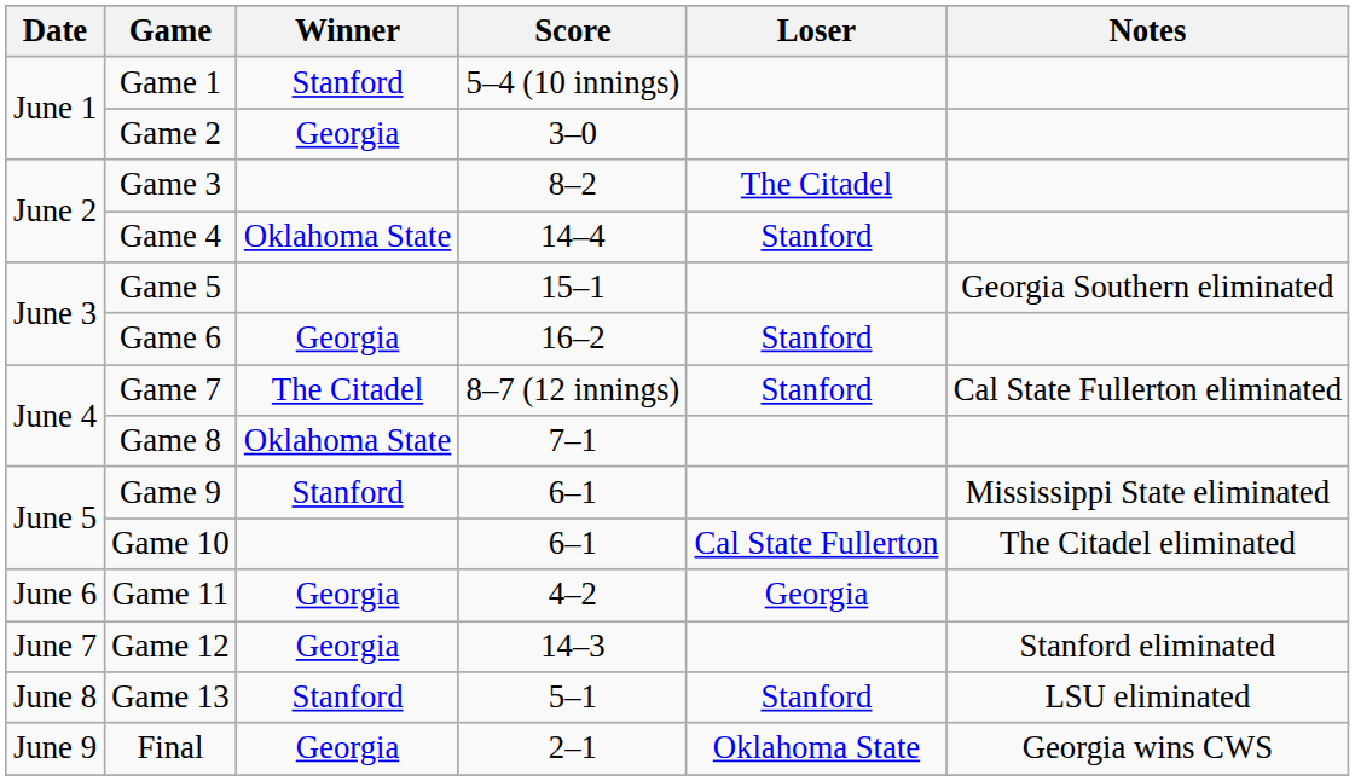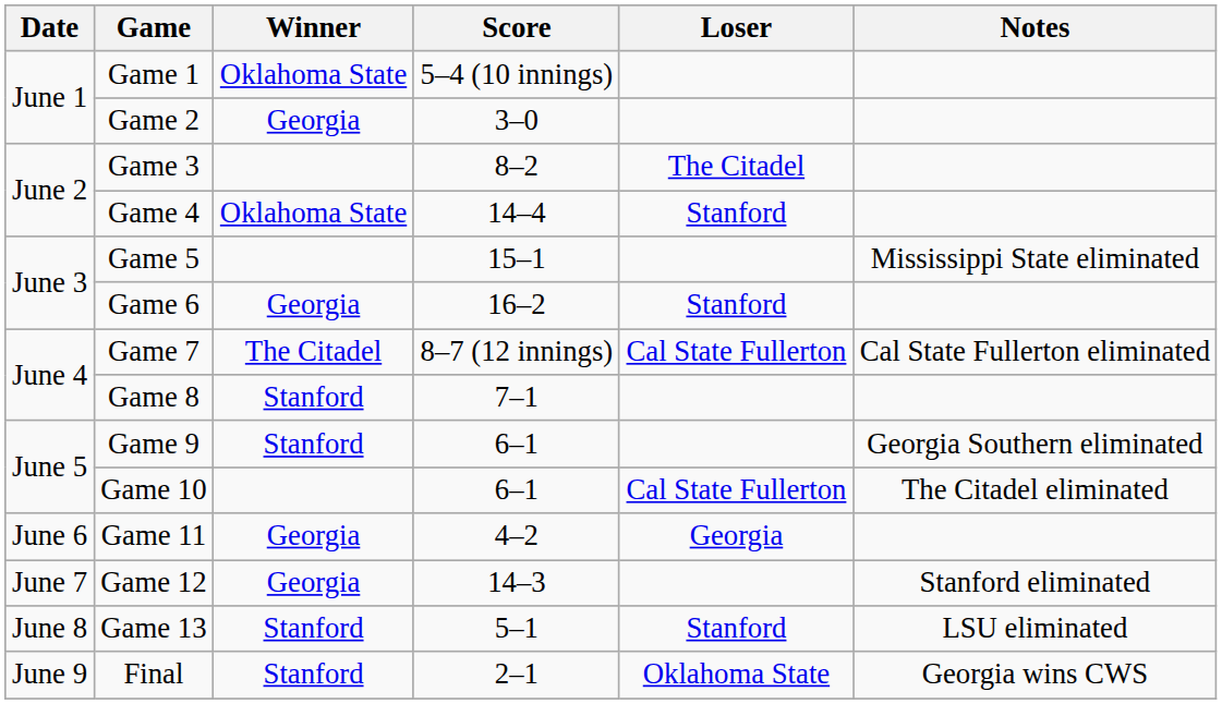 <table class="wikitable">
 <tr style="text-align:center; background:#f2f2f2;">
 <th>Date</th>
 <th>Game</th>
 <th>Winner</th>
 <th>Score</th>
 <th>Loser</th>
 <th>Notes</th>
 </tr>
 <tr align=center>
 <td rowspan=2>June 1</td>
 <td>Game 1</td>
-<td><a href='#'>Stanford</a></td>
+<td><a href='#'>Oklahoma State</a></td>
 <td>5–4 (10 innings)</td>
 <td></td>
 <td></td>
 </tr>
 <tr align=center>
 <td>Game 2</td>
 <td><a href='#'>Georgia</a></td>
 <td>3–0</td>
 <td></td>
 <td></td>
 </tr>
 <tr align=center>
 <td rowspan=2>June 2</td>
 <td>Game 3</td>
 <td></td>
 <td>8–2</td>
 <td><a href='#'>The Citadel</a></td>
 <td></td>
 </tr>
 <tr align=center>
 <td>Game 4</td>
 <td><a href='#'>Oklahoma State</a></td>
 <td>14–4</td>
 <td><a href='#'>Stanford</a></td>
 <td></td>
 </tr>
 <tr align=center>
 <td rowspan=2>June 3</td>
 <td>Game 5</td>
 <td></td>
 <td>15–1</td>
 <td></td>
-<td>Georgia Southern eliminated</td>
+<td>Mississippi State eliminated</td>
 </tr>
 <tr align=center>
 <td>Game 6</td>
 <td><a href='#'>Georgia</a></td>
 <td>16–2</td>
 <td><a href='#'>Stanford</a></td>
 <td></td>
 </tr>
 <tr align=center>
 <td rowspan=2>June 4</td>
 <td>Game 7</td>
 <td><a href='#'>The Citadel</a></td>
 <td>8–7 (12 innings)</td>
-<td><a href='#'>Stanford</a></td>
+<td><a href='#'>Cal State Fullerton</a></td>
 <td>Cal State Fullerton eliminated</td>
 </tr>
 <tr align=center>
 <td>Game 8</td>
-<td><a href='#'>Oklahoma State</a></td>
+<td><a href='#'>Stanford</a></td>
 <td>7–1</td>
 <td></td>
 <td></td>
 </tr>
 <tr align=center>
 <td rowspan=2>June 5</td>
 <td>Game 9</td>
 <td><a href='#'>Stanford</a></td>
 <td>6–1</td>
 <td></td>
-<td>Mississippi State eliminated</td>
+<td>Georgia Southern eliminated</td>
 </tr>
 <tr align=center>
 <td>Game 10</td>
 <td></td>
 <td>6–1</td>
 <td><a href='#'>Cal State Fullerton</a></td>
 <td>The Citadel eliminated</td>
 </tr>
 <tr align=center>
 <td>June 6</td>
 <td>Game 11</td>
 <td><a href='#'>Georgia</a></td>
 <td>4–2</td>
 <td><a href='#'>Georgia</a></td>
 <td></td>
 </tr>
 <tr align=center>
 <td>June 7</td>
 <td>Game 12</td>
 <td><a href='#'>Georgia</a></td>
 <td>14–3</td>
 <td></td>
 <td>Stanford eliminated</td>
 </tr>
 <tr align=center>
 <td>June 8</td>
 <td>Game 13</td>
 <td><a href='#'>Stanford</a></td>
 <td>5–1</td>
 <td><a href='#'>Stanford</a></td>
 <td>LSU eliminated</td>
 </tr>
 <tr align=center>
 <td>June 9</td>
 <td>Final</td>
-<td><a href='#'>Georgia</a></td>
+<td><a href='#'>Stanford</a></td>
 <td>2–1</td>
 <td><a href='#'>Oklahoma State</a></td>
 <td>Georgia wins CWS</td>
 </tr>
 </table>
